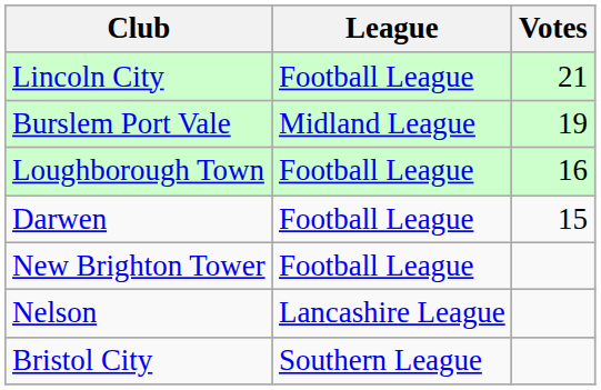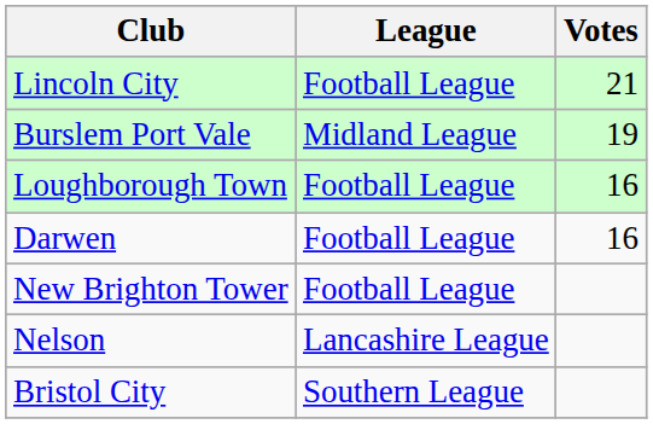 <table class=wikitable style=text-align:left>
 <tr>
 <th>Club</th>
 <th>League</th>
 <th>Votes</th>
 </tr>
 <tr bgcolor=ccffcc>
 <td><a href='#'>Lincoln City</a></td>
 <td><a href='#'>Football League</a></td>
 <td align=right>21</td>
 </tr>
 <tr bgcolor=ccffcc>
 <td><a href='#'>Burslem Port Vale</a></td>
 <td><a href='#'>Midland League</a></td>
 <td align=right>19</td>
 </tr>
 <tr bgcolor=ccffcc>
 <td><a href='#'>Loughborough Town</a></td>
 <td><a href='#'>Football League</a></td>
 <td align=right>16</td>
 </tr>
 <tr>
 <td><a href='#'>Darwen</a></td>
 <td><a href='#'>Football League</a></td>
-<td align=right>15</td>
+<td align=right>16</td>
 </tr>
 <tr>
 <td><a href='#'>New Brighton Tower</a></td>
 <td><a href='#'>Football League</a></td>
 <td align=right></td>
 </tr>
 <tr>
 <td><a href='#'>Nelson</a></td>
 <td><a href='#'>Lancashire League</a></td>
 <td align=right></td>
 </tr>
 <tr>
 <td><a href='#'>Bristol City</a></td>
 <td><a href='#'>Southern League</a></td>
 <td align=right></td>
 </tr>
 </table>
